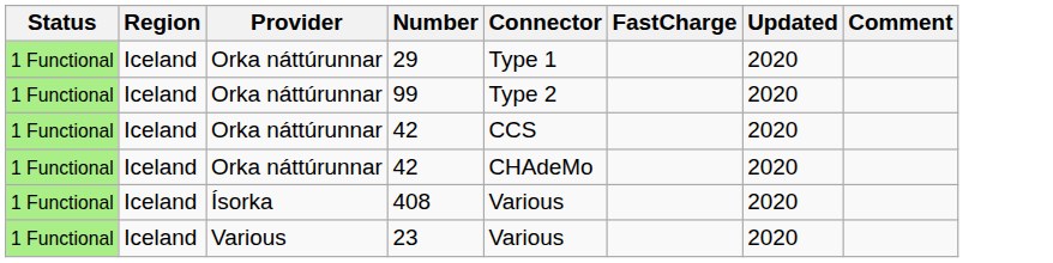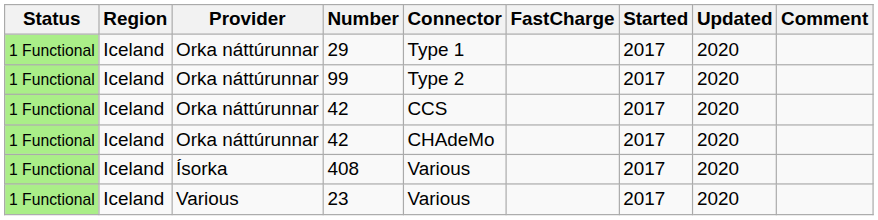 <table class="wikitable sortable" style="clear:both;">
 <tr>
 <th>Status</th>
 <th>Region</th>
 <th>Provider</th>
 <th>Number</th>
 <th>Connector</th>
 <th>FastCharge</th>
+<th>Started</th>
 <th>Updated</th>
 <th>Comment</th>
 </tr>
 <tr>
 <td style="background: #AE8"><small>1 Functional</small></td>
 <td>Iceland</td>
 <td>Orka náttúrunnar</td>
 <td>29</td>
 <td>Type 1</td>
 <td></td>
+<td>2017</td>
 <td>2020</td>
 <td></td>
 </tr>
 <tr>
 <td style="background: #AE8"><small>1 Functional</small></td>
 <td>Iceland</td>
 <td>Orka náttúrunnar</td>
 <td>99</td>
 <td>Type 2</td>
 <td></td>
+<td>2017</td>
 <td>2020</td>
 <td></td>
 </tr>
 <tr>
 <td style="background: #AE8"><small>1 Functional</small></td>
 <td>Iceland</td>
 <td>Orka náttúrunnar</td>
 <td>42</td>
 <td>CCS</td>
 <td></td>
+<td>2017</td>
 <td>2020</td>
 <td></td>
 </tr>
 <tr>
 <td style="background: #AE8"><small>1 Functional</small></td>
 <td>Iceland</td>
 <td>Orka náttúrunnar</td>
 <td>42</td>
 <td>CHAdeMo</td>
 <td></td>
+<td>2017</td>
 <td>2020</td>
 <td></td>
 </tr>
 <tr>
 <td style="background: #AE8"><small>1 Functional</small></td>
 <td>Iceland</td>
 <td>Ísorka</td>
 <td>408</td>
 <td>Various</td>
 <td></td>
+<td>2017</td>
 <td>2020</td>
 <td></td>
 </tr>
 <tr>
 <td style="background: #AE8"><small>1 Functional</small></td>
 <td>Iceland</td>
 <td>Various</td>
 <td>23</td>
 <td>Various</td>
 <td></td>
+<td>2017</td>
 <td>2020</td>
 <td></td>
 </tr>
 </table>
